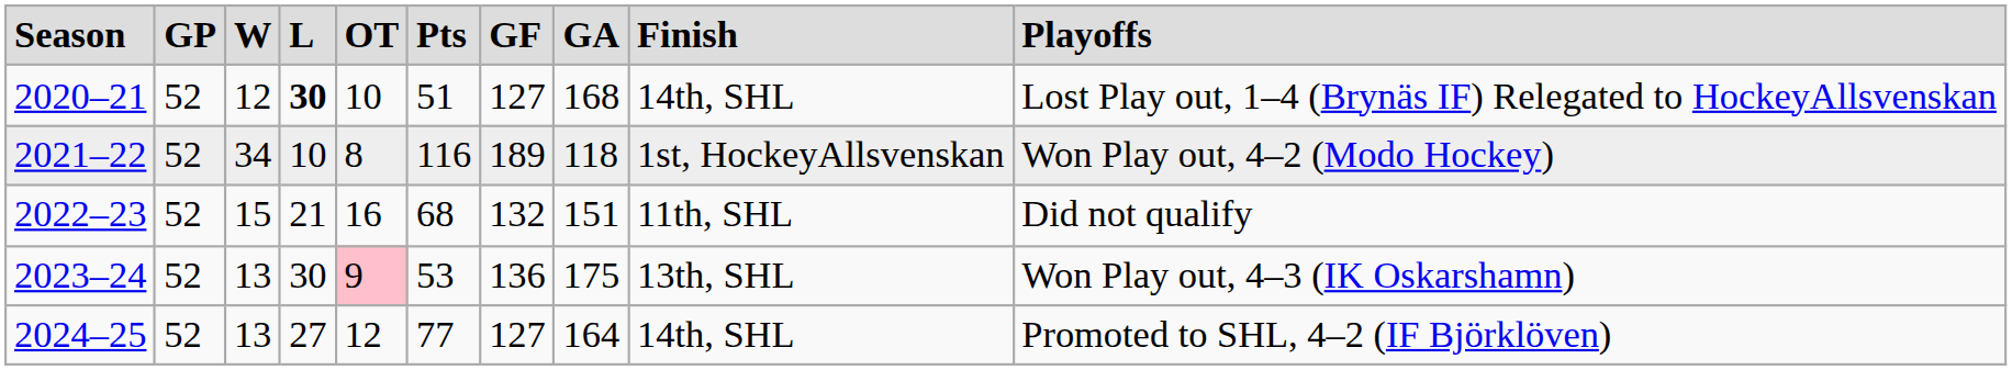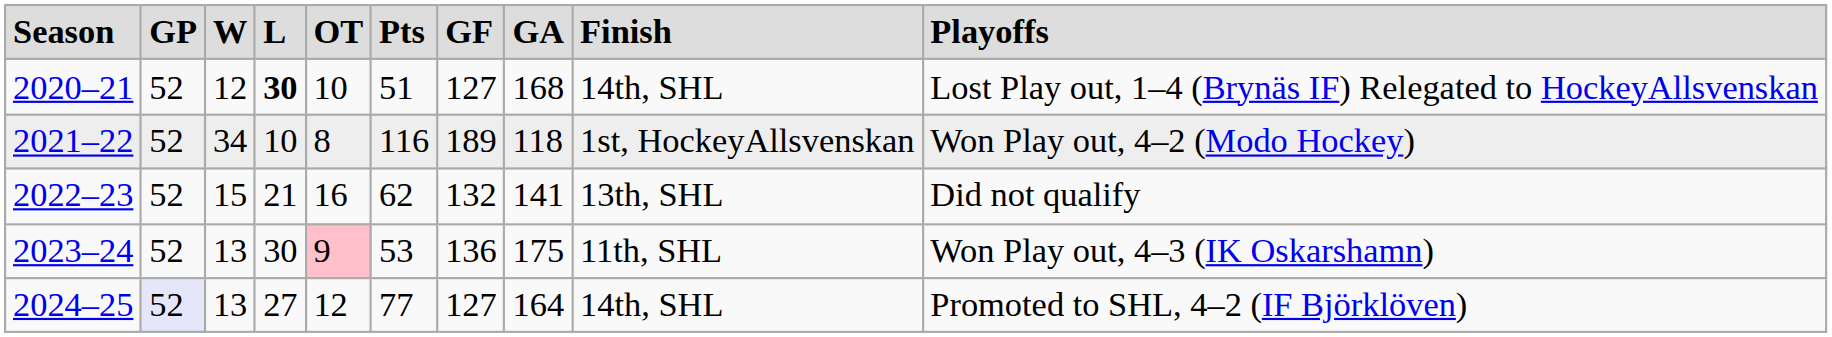 <table class="wikitable">
 <tr style="font-weight:bold; background-color:#dddddd;" |>
 <td>Season</td>
 <td>GP</td>
 <td>W</td>
 <td>L</td>
 <td>OT</td>
 <td>Pts</td>
 <td>GF</td>
 <td>GA</td>
 <td>Finish</td>
 <td>Playoffs</td>
 </tr>
 <tr>
 <td><a href='#'>2020–21</a></td>
 <td>52</td>
 <td>12</td>
 <td><strong>30</strong></td>
 <td>10</td>
 <td>51</td>
 <td>127</td>
 <td>168</td>
 <td>14th, SHL</td>
 <td>Lost Play out, 1–4 (<a href='#'>Brynäs IF</a>) Relegated to <a href='#'>HockeyAllsvenskan</a></td>
 </tr>
 <tr bgcolor="#eeeeee">
 <td><a href='#'>2021–22</a></td>
 <td>52</td>
 <td>34</td>
 <td>10</td>
 <td>8</td>
 <td>116</td>
 <td>189</td>
 <td>118</td>
 <td>1st, HockeyAllsvenskan</td>
 <td>Won Play out, 4–2 (<a href='#'>Modo Hockey</a>)</td>
 </tr>
 <tr>
 <td><a href='#'>2022–23</a></td>
 <td>52</td>
 <td>15</td>
 <td>21</td>
 <td>16</td>
-<td>68</td>
+<td>62</td>
 <td>132</td>
-<td>151</td>
-<td>11th, SHL</td>
+<td>141</td>
+<td>13th, SHL</td>
 <td>Did not qualify</td>
 </tr>
 <tr>
 <td><a href='#'>2023–24</a></td>
 <td>52</td>
 <td>13</td>
 <td>30</td>
 <td style="background: pink;">9</td>
 <td>53</td>
 <td>136</td>
 <td>175</td>
-<td>13th, SHL</td>
+<td>11th, SHL</td>
 <td>Won Play out, 4–3 (<a href='#'>IK Oskarshamn</a>)</td>
 </tr>
 <tr>
 <td><a href='#'>2024–25</a></td>
-<td>52</td>
+<td style="background: lavender;">52</td>
 <td>13</td>
 <td>27</td>
 <td>12</td>
 <td>77</td>
 <td>127</td>
 <td>164</td>
 <td>14th, SHL</td>
 <td>Promoted to SHL, 4–2 (<a href='#'>IF Björklöven</a>)</td>
 </tr>
 </table>
